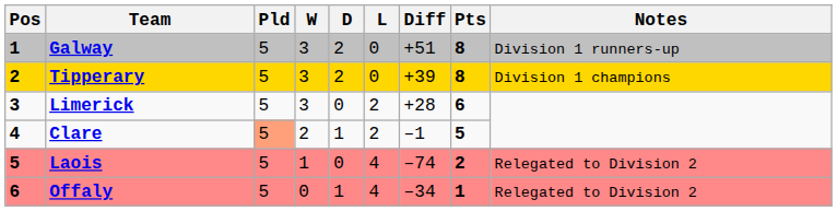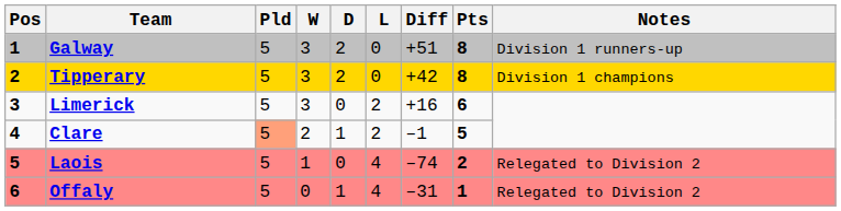 <table class="wikitable" style="text-align: centre;">
 <tr>
 <th width=20>Pos</th>
 <th width=150>Team</th>
 <th width=20>Pld</th>
 <th width=20>W</th>
 <th width=20>D</th>
 <th width=20>L</th>
 <th width=20>Diff</th>
 <th width=20>Pts</th>
 <th width=250>Notes</th>
 </tr>
 <tr style="background:silver;">
 <td><strong>1</strong></td>
 <td align=left><strong> <a href='#'>Galway</a> </strong></td>
 <td>5</td>
 <td>3</td>
 <td>2</td>
 <td>0</td>
 <td>+51</td>
 <td><strong>8</strong></td>
 <td><small> Division 1 runners-up</small></td>
 </tr>
 <tr style="background:gold;">
 <td><strong>2</strong></td>
 <td align=left><strong> <a href='#'>Tipperary</a> </strong></td>
 <td>5</td>
 <td>3</td>
 <td>2</td>
 <td>0</td>
-<td>+39</td>
+<td>+42</td>
 <td><strong>8</strong></td>
 <td><small> Division 1 champions</small></td>
 </tr>
 <tr>
 <td><strong>3</strong></td>
 <td align=left><strong> <a href='#'>Limerick</a> </strong></td>
 <td>5</td>
 <td>3</td>
 <td>0</td>
 <td>2</td>
-<td>+28</td>
+<td>+16</td>
 <td><strong>6</strong></td>
 </tr>
 <tr>
 <td><strong>4</strong></td>
 <td align=left><strong> <a href='#'>Clare</a> </strong></td>
 <td style="background: lightsalmon;">5</td>
 <td>2</td>
 <td>1</td>
 <td>2</td>
 <td>–1</td>
 <td><strong>5</strong></td>
 </tr>
 <tr style="background:#FF8888;">
 <td><strong>5</strong></td>
 <td align=left><strong> <a href='#'>Laois</a> </strong></td>
 <td>5</td>
 <td>1</td>
 <td>0</td>
 <td>4</td>
 <td>–74</td>
 <td><strong>2</strong></td>
 <td><small> Relegated to Division 2</small></td>
 </tr>
 <tr style="background:#FF8888;">
 <td><strong>6</strong></td>
 <td align=left><strong> <a href='#'>Offaly</a> </strong></td>
 <td>5</td>
 <td>0</td>
 <td>1</td>
 <td>4</td>
-<td>–34</td>
+<td>–31</td>
 <td><strong>1</strong></td>
 <td><small> Relegated to Division 2</small></td>
 </tr>
 </table>
